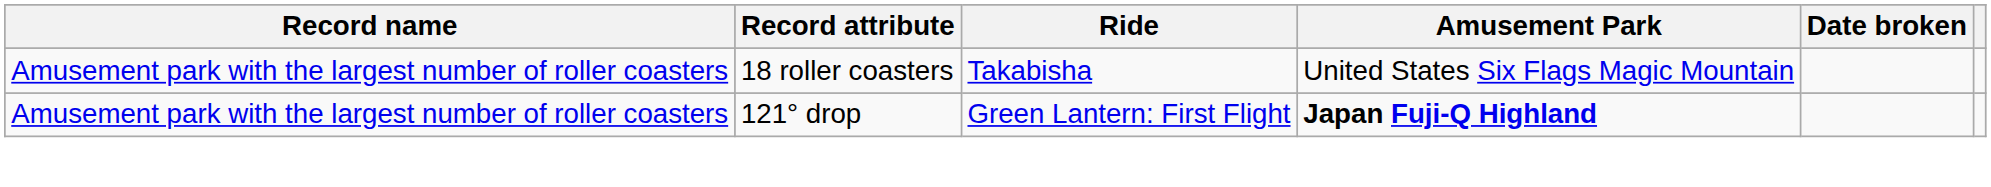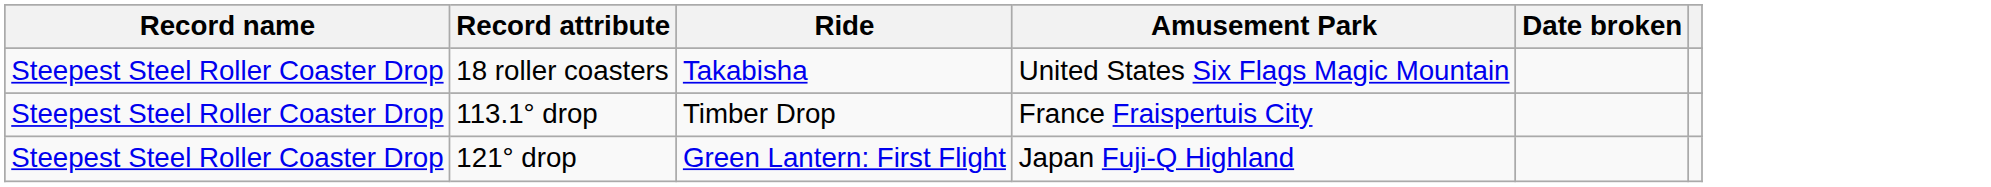 <table class="wikitable sortable">
 <tr>
 <th>Record name</th>
 <th class="unsortable">Record attribute</th>
 <th>Ride</th>
 <th>Amusement Park</th>
 <th>Date broken</th>
 <th class="unsortable"></th>
 </tr>
 <tr>
-<td><a href='#'>Amusement park with the largest number of roller coasters</a></td>
+<td><a href='#'>Steepest Steel Roller Coaster Drop</a></td>
 <td>18 roller coasters</td>
 <td><a href='#'>Takabisha</a></td>
 <td>United States <a href='#'>Six Flags Magic Mountain</a></td>
 <td></td>
 <td></td>
 </tr>
 <tr>
-<td><a href='#'>Amusement park with the largest number of roller coasters</a></td>
+<td><a href='#'>Steepest Steel Roller Coaster Drop</a></td>
+<td>113.1° drop</td>
+<td>Timber Drop</td>
+<td>France <a href='#'>Fraispertuis City</a></td>
+<td></td>
+<td></td>
+</tr>
+<tr>
+<td><a href='#'>Steepest Steel Roller Coaster Drop</a></td>
 <td>121° drop</td>
 <td><a href='#'>Green Lantern: First Flight</a></td>
-<td><strong>Japan <a href='#'>Fuji-Q Highland</a></strong></td>
+<td>Japan <a href='#'>Fuji-Q Highland</a></td>
 <td></td>
 <td></td>
 </tr>
 </table>
